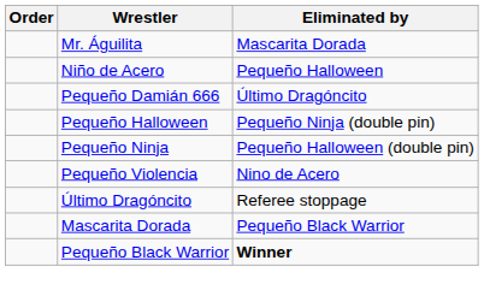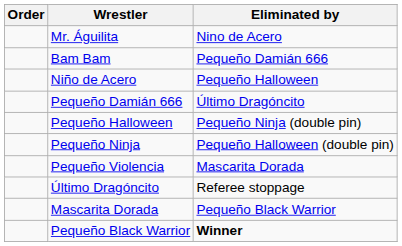 <table class="wikitable sortable">
 <tr>
 <th>Order</th>
 <th>Wrestler</th>
 <th>Eliminated by</th>
 </tr>
 <tr>
 <td></td>
 <td><a href='#'>Mr. Águilita</a></td>
-<td><a href='#'>Mascarita Dorada</a></td>
+<td><a href='#'>Nino de Acero</a></td>
+</tr>
+<tr>
+<td></td>
+<td><a href='#'>Bam Bam</a></td>
+<td><a href='#'>Pequeño Damián 666</a></td>
 </tr>
 <tr>
 <td></td>
 <td><a href='#'>Niño de Acero</a></td>
 <td><a href='#'>Pequeño Halloween</a></td>
 </tr>
 <tr>
 <td></td>
 <td><a href='#'>Pequeño Damián 666</a></td>
 <td><a href='#'>Último Dragóncito</a></td>
 </tr>
 <tr>
 <td></td>
 <td><a href='#'>Pequeño Halloween</a></td>
 <td><a href='#'>Pequeño Ninja</a> (double pin)</td>
 </tr>
 <tr>
 <td></td>
 <td><a href='#'>Pequeño Ninja</a></td>
 <td><a href='#'>Pequeño Halloween</a> (double pin)</td>
 </tr>
 <tr>
 <td></td>
 <td><a href='#'>Pequeño Violencia</a></td>
-<td><a href='#'>Nino de Acero</a></td>
+<td><a href='#'>Mascarita Dorada</a></td>
 </tr>
 <tr>
 <td></td>
 <td><a href='#'>Último Dragóncito</a></td>
 <td>Referee stoppage</td>
 </tr>
 <tr>
 <td></td>
 <td><a href='#'>Mascarita Dorada</a></td>
 <td><a href='#'>Pequeño Black Warrior</a></td>
 </tr>
 <tr>
 <td></td>
 <td><a href='#'>Pequeño Black Warrior</a></td>
 <td><strong>Winner</strong></td>
 </tr>
 </table>
